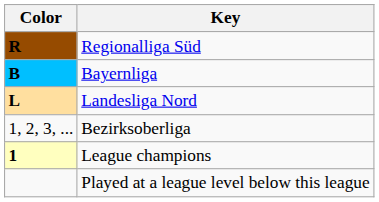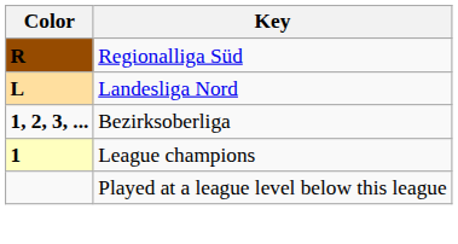 <table class="wikitable" align="center">
 <tr>
 <th>Color</th>
 <th>Key</th>
 </tr>
 <tr>
 <td style="background:#964B00"><strong>R</strong></td>
 <td><a href='#'>Regionalliga Süd</a></td>
 </tr>
 <tr>
-<td style="background:#00BFFF"><strong>B</strong></td>
-<td><a href='#'>Bayernliga</a></td>
-</tr>
-<tr>
 <td style="background:#ffdf9f"><strong>L</strong></td>
 <td><a href='#'>Landesliga Nord</a></td>
 </tr>
 <tr>
-<td>1, 2, 3, ...</td>
+<td><strong>1, 2, 3, ...</strong></td>
 <td>Bezirksoberliga</td>
 </tr>
 <tr>
 <td style="background:#ffffbf"><strong>1</strong></td>
 <td>League champions</td>
 </tr>
 <tr>
 <td></td>
 <td>Played at a league level below this league</td>
 </tr>
 </table>
